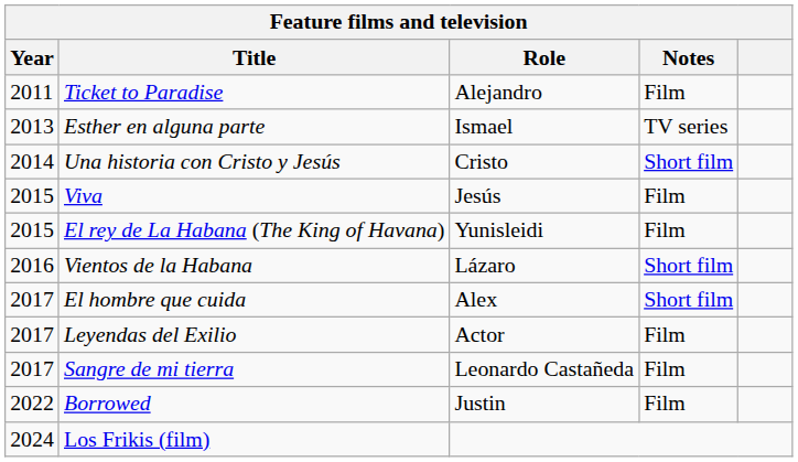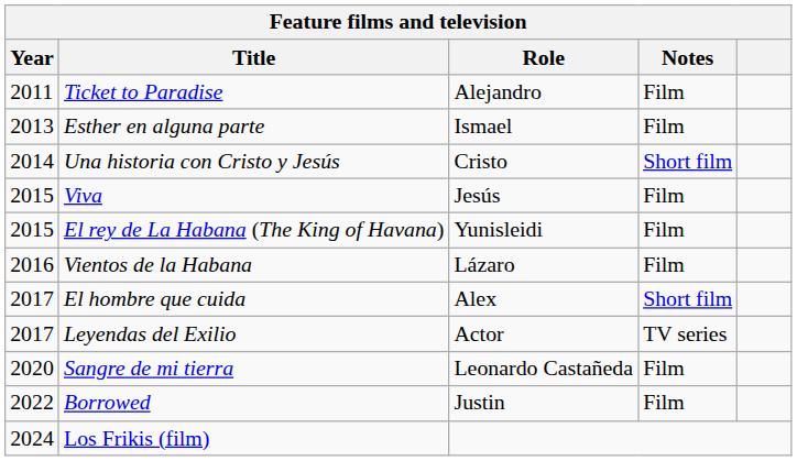 <table class="wikitable sortable" style="min-width:30em">
 <tr>
 <th colspan=7>Feature films and television</th>
 </tr>
 <tr>
 <th>Year</th>
 <th>Title</th>
 <th>Role</th>
 <th>Notes</th>
 <th scope="col" style="width:2em;"></th>
 </tr>
 <tr>
 <td>2011</td>
 <td><em><a href='#'>Ticket to Paradise</a></em></td>
 <td>Alejandro</td>
 <td>Film</td>
 <td style=text-align:center></td>
 </tr>
 <tr>
 <td>2013</td>
 <td><em>Esther en alguna parte</em></td>
 <td>Ismael</td>
-<td>TV series</td>
+<td>Film</td>
 <td style=text-align:center></td>
 </tr>
 <tr>
 <td>2014</td>
 <td><em>Una historia con Cristo y Jesús</em></td>
 <td>Cristo</td>
 <td><a href='#'>Short film</a></td>
 <td style=text-align:center></td>
 </tr>
 <tr>
 <td>2015</td>
 <td><em><a href='#'>Viva</a></em></td>
 <td>Jesús</td>
 <td>Film</td>
 <td style=text-align:center></td>
 </tr>
 <tr>
 <td>2015</td>
 <td><em><a href='#'>El rey de La Habana</a></em> (<em>The King of Havana</em>)</td>
 <td>Yunisleidi</td>
 <td>Film</td>
 <td style=text-align:center></td>
 </tr>
 <tr>
 <td>2016</td>
 <td><em>Vientos de la Habana</em></td>
 <td>Lázaro</td>
-<td><a href='#'>Short film</a></td>
+<td>Film</td>
 <td style=text-align:center></td>
 </tr>
 <tr>
 <td>2017</td>
 <td><em>El hombre que cuida</em></td>
 <td>Alex</td>
 <td><a href='#'>Short film</a></td>
 <td style=text-align:center></td>
 </tr>
 <tr>
 <td>2017</td>
 <td><em>Leyendas del Exilio</em></td>
 <td>Actor</td>
-<td>Film</td>
+<td>TV series</td>
 <td style=text-align:center></td>
 </tr>
 <tr>
-<td>2017</td>
+<td>2020</td>
 <td><em><a href='#'>Sangre de mi tierra</a></em></td>
 <td>Leonardo Castañeda</td>
 <td>Film</td>
 <td style=text-align:center></td>
 </tr>
 <tr>
 <td>2022</td>
 <td><em><a href='#'>Borrowed</a></em></td>
 <td>Justin</td>
 <td>Film</td>
 <td style=text-align:center></td>
 </tr>
 <tr>
 <td>2024</td>
 <td><a href='#'>Los Frikis (film)</a></td>
 </tr>
 </table>
